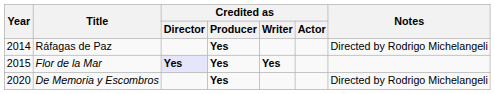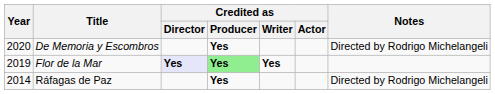 <table class="wikitable">
 <tr>
 <th rowspan="2">Year</th>
 <th rowspan="2">Title</th>
 <th colspan="4">Credited as</th>
 <th rowspan="2">Notes</th>
 </tr>
 <tr>
 <th>Director</th>
 <th>Producer</th>
 <th>Writer</th>
 <th>Actor</th>
 </tr>
 <tr>
+<td>2020</td>
+<td><em>De Memoria y Escombros</em></td>
+<td></td>
+<td><strong>Yes</strong></td>
+<td></td>
+<td></td>
+<td>Directed by Rodrigo Michelangeli</td>
+</tr>
+<tr>
+<td>2019</td>
+<td><em>Flor de la Mar</em></td>
+<td style="background: lavender;"><strong>Yes</strong></td>
+<td style="background: lightgreen;"><strong>Yes</strong></td>
+<td><strong>Yes</strong></td>
+<td></td>
+<td></td>
+</tr>
+<tr>
 <td>2014</td>
 <td>Ráfagas de Paz</td>
 <td></td>
 <td><strong>Yes</strong></td>
 <td></td>
 <td></td>
 <td>Directed by Rodrigo Michelangeli</td>
 </tr>
-<tr>
-<td>2015</td>
-<td><em>Flor de la Mar</em></td>
-<td style="background: lavender;"><strong>Yes</strong></td>
-<td><strong>Yes</strong></td>
-<td><strong>Yes</strong></td>
-<td></td>
-<td></td>
-</tr>
-<tr>
-<td>2020</td>
-<td><em>De Memoria y Escombros</em></td>
-<td></td>
-<td><strong>Yes</strong></td>
-<td></td>
-<td></td>
-<td>Directed by Rodrigo Michelangeli</td>
-</tr>
 </table>
